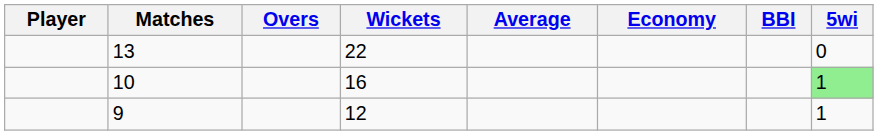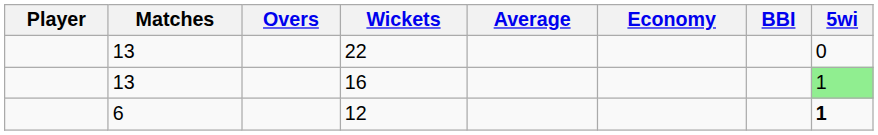 <table class="wikitable sortable" style="width:80%;">
 <tr>
 <th>Player</th>
 <th>Matches</th>
 <th><a href='#'>Overs</a></th>
 <th><a href='#'>Wickets</a></th>
 <th><a href='#'>Average</a></th>
 <th><a href='#'>Economy</a></th>
 <th><a href='#'>BBI</a></th>
 <th><a href='#'>5wi</a></th>
 </tr>
 <tr>
 <td></td>
 <td>13</td>
 <td></td>
 <td>22</td>
 <td></td>
 <td></td>
 <td></td>
 <td>0</td>
 </tr>
 <tr>
 <td></td>
-<td>10</td>
+<td>13</td>
 <td></td>
 <td>16</td>
 <td></td>
 <td></td>
 <td></td>
 <td style="background: lightgreen;">1</td>
 </tr>
 <tr>
 <td></td>
-<td>9</td>
+<td>6</td>
 <td></td>
 <td>12</td>
 <td></td>
 <td></td>
 <td></td>
-<td>1</td>
+<td><strong>1</strong></td>
 </tr>
 </table>
